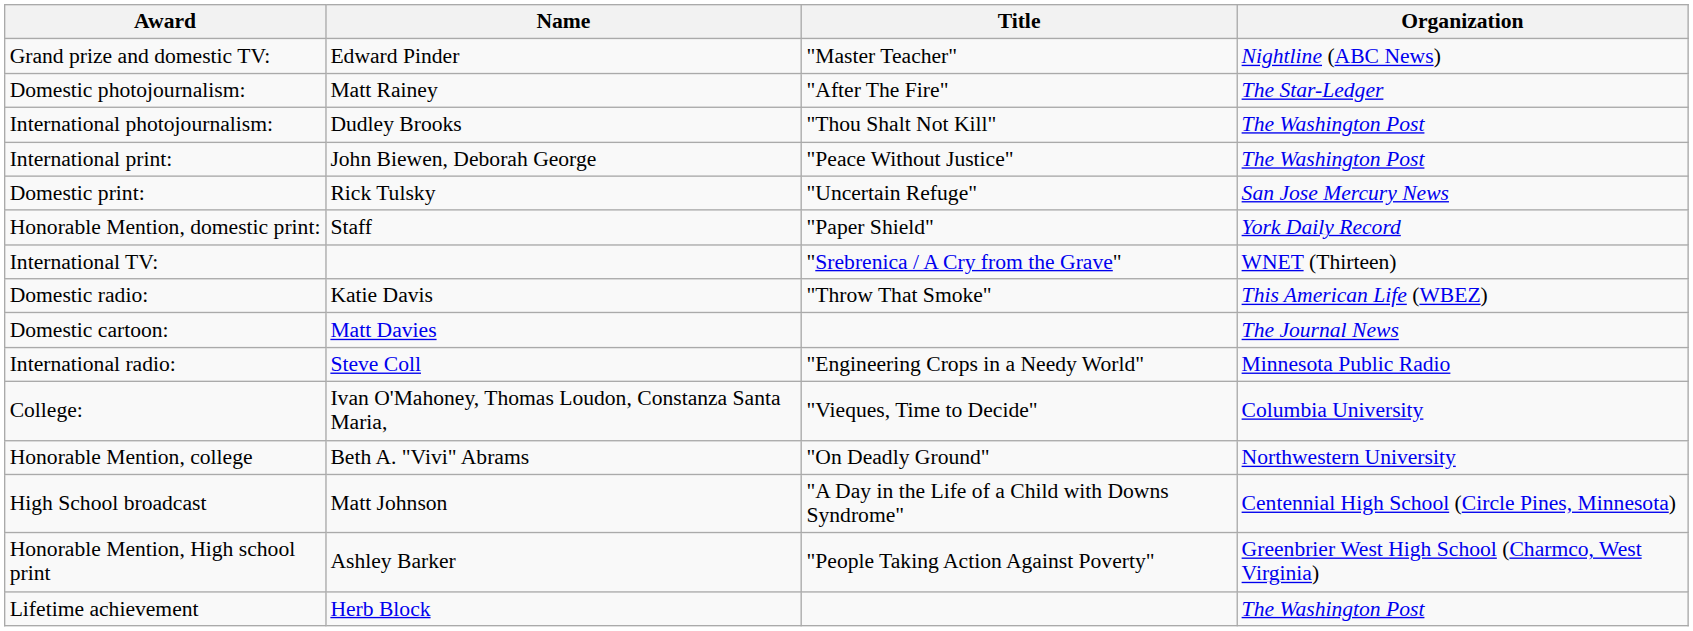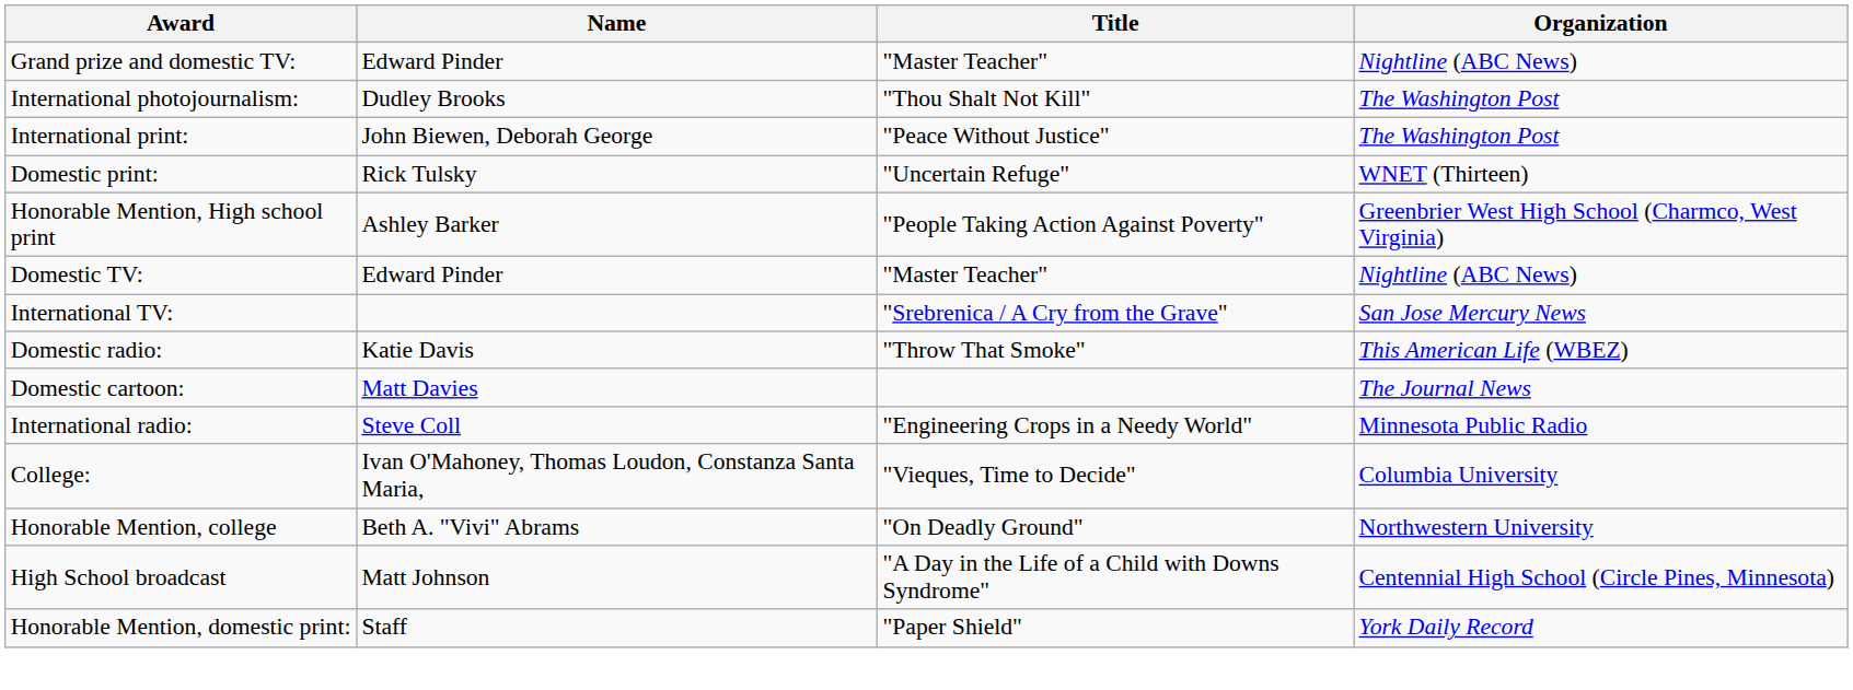 <table class="wikitable">
 <tr>
 <th>Award</th>
 <th>Name</th>
 <th>Title</th>
 <th>Organization</th>
 </tr>
 <tr>
 <td>Grand prize and domestic TV:</td>
 <td>Edward Pinder</td>
 <td>"Master Teacher"</td>
 <td><em><a href='#'>Nightline</a></em> (<a href='#'>ABC News</a>)</td>
-</tr>
-<tr>
-<td>Domestic photojournalism:</td>
-<td>Matt Rainey</td>
-<td>"After The Fire"</td>
-<td><em><a href='#'>The Star-Ledger</a></em></td>
 </tr>
 <tr>
 <td>International photojournalism:</td>
 <td>Dudley Brooks</td>
 <td>"Thou Shalt Not Kill"</td>
 <td><em><a href='#'>The Washington Post</a></em></td>
 </tr>
 <tr>
 <td>International print:</td>
 <td>John Biewen, Deborah George</td>
 <td>"Peace Without Justice"</td>
 <td><em><a href='#'>The Washington Post</a></em></td>
 </tr>
 <tr>
 <td>Domestic print:</td>
 <td>Rick Tulsky</td>
 <td>"Uncertain Refuge"</td>
-<td><em><a href='#'>San Jose Mercury News</a></em></td>
+<td><a href='#'>WNET</a> (Thirteen)</td>
 </tr>
 <tr>
-<td>Honorable Mention, domestic print:</td>
-<td>Staff</td>
-<td>"Paper Shield"</td>
-<td><em><a href='#'>York Daily Record</a></em></td>
+<td>Honorable Mention, High school print</td>
+<td>Ashley Barker</td>
+<td>"People Taking Action Against Poverty"</td>
+<td><a href='#'>Greenbrier West High School</a> (<a href='#'>Charmco, West Virginia</a>)</td>
+</tr>
+<tr>
+<td>Domestic TV:</td>
+<td>Edward Pinder</td>
+<td>"Master Teacher"</td>
+<td><em><a href='#'>Nightline</a></em> (<a href='#'>ABC News</a>)</td>
 </tr>
 <tr>
 <td>International TV:</td>
 <td></td>
 <td>"<a href='#'>Srebrenica / A Cry from the Grave</a>"</td>
-<td><a href='#'>WNET</a> (Thirteen)</td>
+<td><em><a href='#'>San Jose Mercury News</a></em></td>
 </tr>
 <tr>
 <td>Domestic radio:</td>
 <td>Katie Davis</td>
 <td>"Throw That Smoke"</td>
 <td><em><a href='#'>This American Life</a></em> (<a href='#'>WBEZ</a>)</td>
 </tr>
 <tr>
 <td>Domestic cartoon:</td>
 <td><a href='#'>Matt Davies</a></td>
 <td></td>
 <td><em><a href='#'>The Journal News</a></em></td>
 </tr>
 <tr>
 <td>International radio:</td>
 <td><a href='#'>Steve Coll</a></td>
 <td>"Engineering Crops in a Needy World"</td>
 <td><a href='#'>Minnesota Public Radio</a></td>
 </tr>
 <tr>
 <td>College:</td>
 <td>Ivan O'Mahoney, Thomas Loudon, Constanza Santa Maria,</td>
 <td>"Vieques, Time to Decide"</td>
 <td><a href='#'>Columbia University</a></td>
 </tr>
 <tr>
 <td>Honorable Mention, college</td>
 <td>Beth A. "Vivi" Abrams</td>
 <td>"On Deadly Ground"</td>
 <td><a href='#'>Northwestern University</a></td>
 </tr>
 <tr>
 <td>High School broadcast</td>
 <td>Matt Johnson</td>
 <td>"A Day in the Life of a Child with Downs Syndrome"</td>
 <td><a href='#'>Centennial High School</a> (<a href='#'>Circle Pines, Minnesota</a>)</td>
 </tr>
 <tr>
-<td>Honorable Mention, High school print</td>
-<td>Ashley Barker</td>
-<td>"People Taking Action Against Poverty"</td>
-<td><a href='#'>Greenbrier West High School</a> (<a href='#'>Charmco, West Virginia</a>)</td>
-</tr>
-<tr>
-<td>Lifetime achievement</td>
-<td><a href='#'>Herb Block</a></td>
-<td></td>
-<td><em><a href='#'>The Washington Post</a></em></td>
+<td>Honorable Mention, domestic print:</td>
+<td>Staff</td>
+<td>"Paper Shield"</td>
+<td><em><a href='#'>York Daily Record</a></em></td>
 </tr>
 </table>
